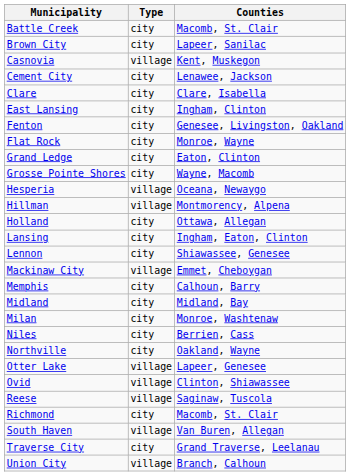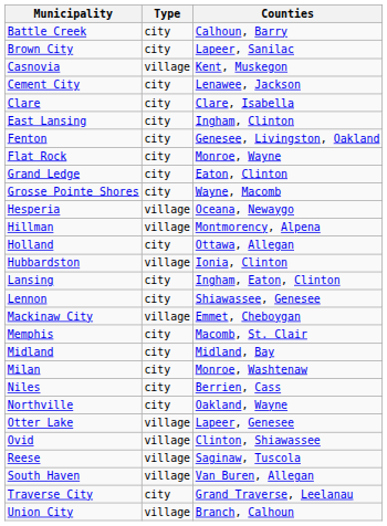 <table class="wikitable sortable">
 <tr>
 <th>Municipality</th>
 <th>Type</th>
 <th>Counties</th>
 </tr>
 <tr>
 <td><a href='#'>Battle Creek</a></td>
 <td>city</td>
-<td><a href='#'>Macomb</a>, <a href='#'>St. Clair</a></td>
+<td><a href='#'>Calhoun</a>, <a href='#'>Barry</a></td>
 </tr>
 <tr>
 <td><a href='#'>Brown City</a></td>
 <td>city</td>
 <td><a href='#'>Lapeer</a>, <a href='#'>Sanilac</a></td>
 </tr>
 <tr>
 <td><a href='#'>Casnovia</a></td>
 <td>village</td>
 <td><a href='#'>Kent</a>, <a href='#'>Muskegon</a></td>
 </tr>
 <tr>
 <td><a href='#'>Cement City</a></td>
 <td>city</td>
 <td><a href='#'>Lenawee</a>, <a href='#'>Jackson</a></td>
 </tr>
 <tr>
 <td><a href='#'>Clare</a></td>
 <td>city</td>
 <td><a href='#'>Clare</a>, <a href='#'>Isabella</a></td>
 </tr>
 <tr>
 <td><a href='#'>East Lansing</a></td>
 <td>city</td>
 <td><a href='#'>Ingham</a>, <a href='#'>Clinton</a></td>
 </tr>
 <tr>
 <td><a href='#'>Fenton</a></td>
 <td>city</td>
 <td><a href='#'>Genesee</a>, <a href='#'>Livingston</a>, <a href='#'>Oakland</a></td>
 </tr>
 <tr>
 <td><a href='#'>Flat Rock</a></td>
 <td>city</td>
 <td><a href='#'>Monroe</a>, <a href='#'>Wayne</a></td>
 </tr>
 <tr>
 <td><a href='#'>Grand Ledge</a></td>
 <td>city</td>
 <td><a href='#'>Eaton</a>, <a href='#'>Clinton</a></td>
 </tr>
 <tr>
 <td><a href='#'>Grosse Pointe Shores</a></td>
 <td>city</td>
 <td><a href='#'>Wayne</a>, <a href='#'>Macomb</a></td>
 </tr>
 <tr>
 <td><a href='#'>Hesperia</a></td>
 <td>village</td>
 <td><a href='#'>Oceana</a>, <a href='#'>Newaygo</a></td>
 </tr>
 <tr>
 <td><a href='#'>Hillman</a></td>
 <td>village</td>
 <td><a href='#'>Montmorency</a>, <a href='#'>Alpena</a></td>
 </tr>
 <tr>
 <td><a href='#'>Holland</a></td>
 <td>city</td>
 <td><a href='#'>Ottawa</a>, <a href='#'>Allegan</a></td>
 </tr>
 <tr>
+<td><a href='#'>Hubbardston</a></td>
+<td>village</td>
+<td><a href='#'>Ionia</a>, <a href='#'>Clinton</a></td>
+</tr>
+<tr>
 <td><a href='#'>Lansing</a></td>
 <td>city</td>
 <td><a href='#'>Ingham</a>, <a href='#'>Eaton</a>, <a href='#'>Clinton</a></td>
 </tr>
 <tr>
 <td><a href='#'>Lennon</a></td>
 <td>city</td>
 <td><a href='#'>Shiawassee</a>, <a href='#'>Genesee</a></td>
 </tr>
 <tr>
 <td><a href='#'>Mackinaw City</a></td>
 <td>village</td>
 <td><a href='#'>Emmet</a>, <a href='#'>Cheboygan</a></td>
 </tr>
 <tr>
 <td><a href='#'>Memphis</a></td>
 <td>city</td>
-<td><a href='#'>Calhoun</a>, <a href='#'>Barry</a></td>
+<td><a href='#'>Macomb</a>, <a href='#'>St. Clair</a></td>
 </tr>
 <tr>
 <td><a href='#'>Midland</a></td>
 <td>city</td>
 <td><a href='#'>Midland</a>, <a href='#'>Bay</a></td>
 </tr>
 <tr>
 <td><a href='#'>Milan</a></td>
 <td>city</td>
 <td><a href='#'>Monroe</a>, <a href='#'>Washtenaw</a></td>
 </tr>
 <tr>
 <td><a href='#'>Niles</a></td>
 <td>city</td>
 <td><a href='#'>Berrien</a>, <a href='#'>Cass</a></td>
 </tr>
 <tr>
 <td><a href='#'>Northville</a></td>
 <td>city</td>
 <td><a href='#'>Oakland</a>, <a href='#'>Wayne</a></td>
 </tr>
 <tr>
 <td><a href='#'>Otter Lake</a></td>
 <td>village</td>
 <td><a href='#'>Lapeer</a>, <a href='#'>Genesee</a></td>
 </tr>
 <tr>
 <td><a href='#'>Ovid</a></td>
 <td>village</td>
 <td><a href='#'>Clinton</a>, <a href='#'>Shiawassee</a></td>
 </tr>
 <tr>
 <td><a href='#'>Reese</a></td>
 <td>village</td>
 <td><a href='#'>Saginaw</a>, <a href='#'>Tuscola</a></td>
 </tr>
 <tr>
-<td><a href='#'>Richmond</a></td>
-<td>city</td>
-<td><a href='#'>Macomb</a>, <a href='#'>St. Clair</a></td>
-</tr>
-<tr>
 <td><a href='#'>South Haven</a></td>
 <td>village</td>
 <td><a href='#'>Van Buren</a>, <a href='#'>Allegan</a></td>
 </tr>
 <tr>
 <td><a href='#'>Traverse City</a></td>
 <td>city</td>
 <td><a href='#'>Grand Traverse</a>, <a href='#'>Leelanau</a></td>
 </tr>
 <tr>
 <td><a href='#'>Union City</a></td>
 <td>village</td>
 <td><a href='#'>Branch</a>, <a href='#'>Calhoun</a></td>
 </tr>
 </table>
